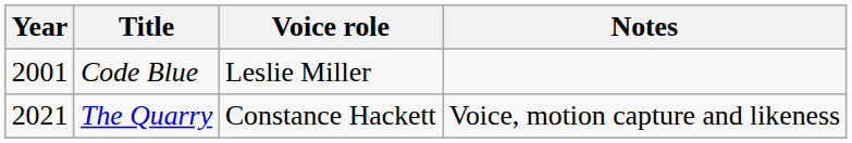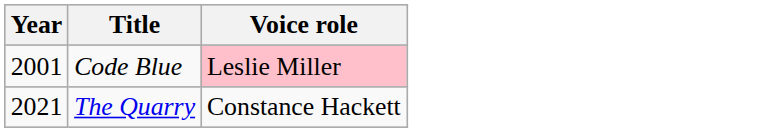 <table class="wikitable">
 <tr>
 <th>Year</th>
 <th>Title</th>
 <th>Voice role</th>
-<th>Notes</th>
 </tr>
 <tr>
 <td>2001</td>
 <td><em>Code Blue</em></td>
-<td>Leslie Miller</td>
-<td></td>
+<td style="background: pink;">Leslie Miller</td>
 </tr>
 <tr>
 <td>2021</td>
 <td><em><a href='#'>The Quarry</a></em></td>
 <td>Constance Hackett</td>
-<td>Voice, motion capture and likeness</td>
 </tr>
 </table>
